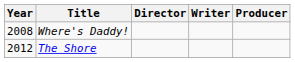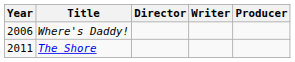 <table class="wikitable">
 <tr>
 <th>Year</th>
 <th>Title</th>
 <th>Director</th>
 <th>Writer</th>
 <th>Producer</th>
 </tr>
 <tr>
-<td>2008</td>
+<td>2006</td>
 <td><em>Where's Daddy!</em></td>
 <td></td>
 <td></td>
 <td></td>
 </tr>
 <tr>
-<td>2012</td>
+<td>2011</td>
 <td><em><a href='#'>The Shore</a></em></td>
 <td></td>
 <td></td>
 <td></td>
 </tr>
 </table>
